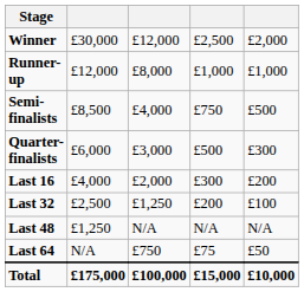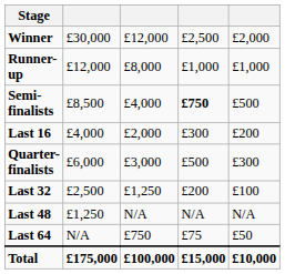 <table class="wikitable" style="width:30%; margin:0">
 <tr>
 <th>Stage</th>
 <th></th>
 <th></th>
 <th></th>
 <th></th>
 </tr>
 <tr>
 <td><strong>Winner</strong></td>
 <td>£30,000</td>
 <td>£12,000</td>
 <td>£2,500</td>
 <td>£2,000</td>
 </tr>
 <tr>
 <td><strong>Runner-up</strong></td>
 <td>£12,000</td>
 <td>£8,000</td>
 <td>£1,000</td>
 <td>£1,000</td>
 </tr>
 <tr>
 <td><strong>Semi-finalists</strong></td>
 <td>£8,500</td>
 <td>£4,000</td>
-<td>£750</td>
+<td><strong>£750</strong></td>
 <td>£500</td>
+</tr>
+<tr>
+<td><strong>Last 16</strong></td>
+<td>£4,000</td>
+<td>£2,000</td>
+<td>£300</td>
+<td>£200</td>
 </tr>
 <tr>
 <td><strong><span>Quarter-finalists</span></strong></td>
 <td>£6,000</td>
 <td>£3,000</td>
 <td>£500</td>
 <td>£300</td>
-</tr>
-<tr>
-<td><strong>Last 16</strong></td>
-<td>£4,000</td>
-<td>£2,000</td>
-<td>£300</td>
-<td>£200</td>
 </tr>
 <tr>
 <td><strong>Last 32</strong></td>
 <td>£2,500</td>
 <td>£1,250</td>
 <td>£200</td>
 <td>£100</td>
 </tr>
 <tr>
 <td><strong>Last 48</strong></td>
 <td>£1,250</td>
 <td>N/A</td>
 <td>N/A</td>
 <td>N/A</td>
 </tr>
 <tr style="border-bottom:2px solid black;">
 <td><strong>Last 64</strong></td>
 <td>N/A</td>
 <td>£750</td>
 <td>£75</td>
 <td>£50</td>
 </tr>
 <tr>
 <td><strong>Total</strong></td>
 <td><strong>£175,000</strong></td>
 <td><strong>£100,000</strong></td>
 <td><strong>£15,000</strong></td>
 <td><strong>£10,000</strong></td>
 </tr>
 </table>
